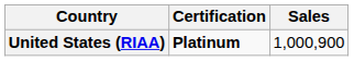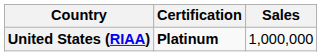 <table class="wikitable plainrowheaders">
 <tr>
 <th scope="col">Country</th>
 <th scope="col">Certification</th>
 <th scope="col">Sales</th>
 </tr>
 <tr>
 <th scope="row">United States (<a href='#'>RIAA</a>)</th>
 <td><strong>Platinum</strong></td>
-<td>1,000,900</td>
+<td>1,000,000</td>
 </tr>
 </table>
